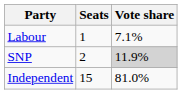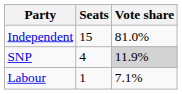 <table class="wikitable">
 <tr>
 <th>Party</th>
 <th>Seats</th>
 <th>Vote share</th>
 </tr>
 <tr>
+<td><a href='#'>Independent</a></td>
+<td>15</td>
+<td>81.0%</td>
+</tr>
+<tr>
+<td><a href='#'>SNP</a></td>
+<td>4</td>
+<td style="background: lightgrey;">11.9%</td>
+</tr>
+<tr>
 <td><a href='#'>Labour</a></td>
 <td>1</td>
 <td>7.1%</td>
 </tr>
-<tr>
-<td><a href='#'>SNP</a></td>
-<td>2</td>
-<td style="background: lightgrey;">11.9%</td>
-</tr>
-<tr>
-<td><a href='#'>Independent</a></td>
-<td>15</td>
-<td>81.0%</td>
-</tr>
 </table>
